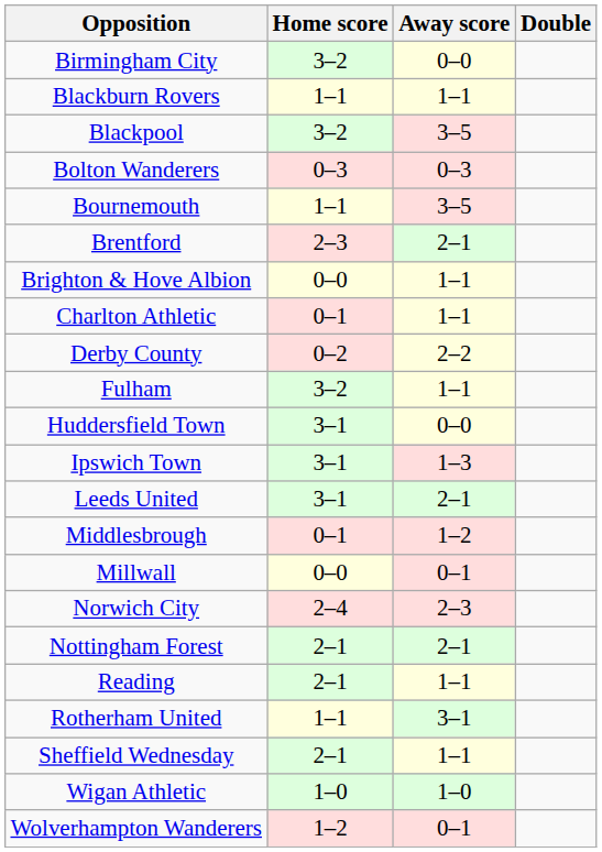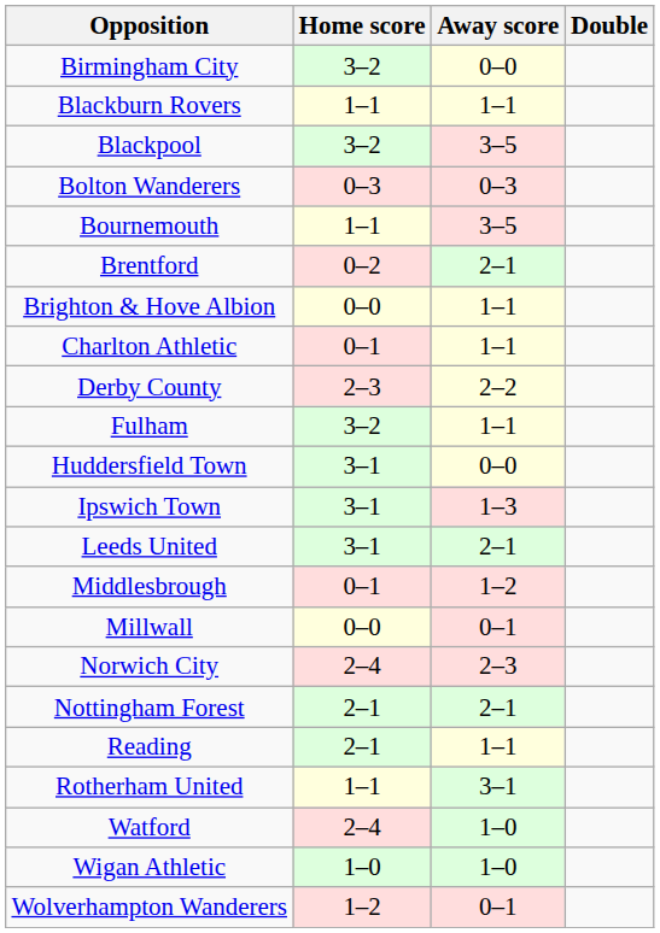 <table class="wikitable" style="text-align: center;">
 <tr>
 <th>Opposition</th>
 <th>Home score</th>
 <th>Away score</th>
 <th>Double</th>
 </tr>
 <tr>
 <td><a href='#'>Birmingham City</a></td>
 <td style="background:#dfd;">3–2</td>
 <td style="background:#ffd;">0–0</td>
 <td></td>
 </tr>
 <tr>
 <td><a href='#'>Blackburn Rovers</a></td>
 <td style="background:#ffd;">1–1</td>
 <td style="background:#ffd;">1–1</td>
 <td></td>
 </tr>
 <tr>
 <td><a href='#'>Blackpool</a></td>
 <td style="background:#dfd;">3–2</td>
 <td style="background:#fdd;">3–5</td>
 <td></td>
 </tr>
 <tr>
 <td><a href='#'>Bolton Wanderers</a></td>
 <td style="background:#fdd;">0–3</td>
 <td style="background:#fdd;">0–3</td>
 <td></td>
 </tr>
 <tr>
 <td><a href='#'>Bournemouth</a></td>
 <td style="background:#ffd;">1–1</td>
 <td style="background:#fdd;">3–5</td>
 <td></td>
 </tr>
 <tr>
 <td><a href='#'>Brentford</a></td>
-<td style="background:#fdd;">2–3</td>
+<td style="background:#fdd;">0–2</td>
 <td style="background:#dfd;">2–1</td>
 <td></td>
 </tr>
 <tr>
 <td><a href='#'>Brighton & Hove Albion</a></td>
 <td style="background:#ffd;">0–0</td>
 <td style="background:#ffd;">1–1</td>
 <td></td>
 </tr>
 <tr>
 <td><a href='#'>Charlton Athletic</a></td>
 <td style="background:#fdd;">0–1</td>
 <td style="background:#ffd;">1–1</td>
 <td></td>
 </tr>
 <tr>
 <td><a href='#'>Derby County</a></td>
-<td style="background:#fdd;">0–2</td>
+<td style="background:#fdd;">2–3</td>
 <td style="background:#ffd;">2–2</td>
 <td></td>
 </tr>
 <tr>
 <td><a href='#'>Fulham</a></td>
 <td style="background:#dfd;">3–2</td>
 <td style="background:#ffd;">1–1</td>
 <td></td>
 </tr>
 <tr>
 <td><a href='#'>Huddersfield Town</a></td>
 <td style="background:#dfd;">3–1</td>
 <td style="background:#ffd;">0–0</td>
 <td></td>
 </tr>
 <tr>
 <td><a href='#'>Ipswich Town</a></td>
 <td style="background:#dfd;">3–1</td>
 <td style="background:#fdd;">1–3</td>
 <td></td>
 </tr>
 <tr>
 <td><a href='#'>Leeds United</a></td>
 <td style="background:#dfd;">3–1</td>
 <td style="background:#dfd;">2–1</td>
 <td></td>
 </tr>
 <tr>
 <td><a href='#'>Middlesbrough</a></td>
 <td style="background:#fdd;">0–1</td>
 <td style="background:#fdd;">1–2</td>
 <td></td>
 </tr>
 <tr>
 <td><a href='#'>Millwall</a></td>
 <td style="background:#ffd;">0–0</td>
 <td style="background:#fdd;">0–1</td>
 <td></td>
 </tr>
 <tr>
 <td><a href='#'>Norwich City</a></td>
 <td style="background:#fdd;">2–4</td>
 <td style="background:#fdd;">2–3</td>
 <td></td>
 </tr>
 <tr>
 <td><a href='#'>Nottingham Forest</a></td>
 <td style="background:#dfd;">2–1</td>
 <td style="background:#dfd;">2–1</td>
 <td></td>
 </tr>
 <tr>
 <td><a href='#'>Reading</a></td>
 <td style="background:#dfd;">2–1</td>
 <td style="background:#ffd;">1–1</td>
 <td></td>
 </tr>
 <tr>
 <td><a href='#'>Rotherham United</a></td>
 <td style="background:#ffd;">1–1</td>
 <td style="background:#dfd;">3–1</td>
 <td></td>
 </tr>
 <tr>
-<td><a href='#'>Sheffield Wednesday</a></td>
-<td style="background:#dfd;">2–1</td>
-<td style="background:#ffd;">1–1</td>
+<td><a href='#'>Watford</a></td>
+<td style="background:#fdd;">2–4</td>
+<td style="background:#dfd;">1–0</td>
 <td></td>
 </tr>
 <tr>
 <td><a href='#'>Wigan Athletic</a></td>
 <td style="background:#dfd;">1–0</td>
 <td style="background:#dfd;">1–0</td>
 <td></td>
 </tr>
 <tr>
 <td><a href='#'>Wolverhampton Wanderers</a></td>
 <td style="background:#fdd;">1–2</td>
 <td style="background:#fdd;">0–1</td>
 <td></td>
 </tr>
 </table>
